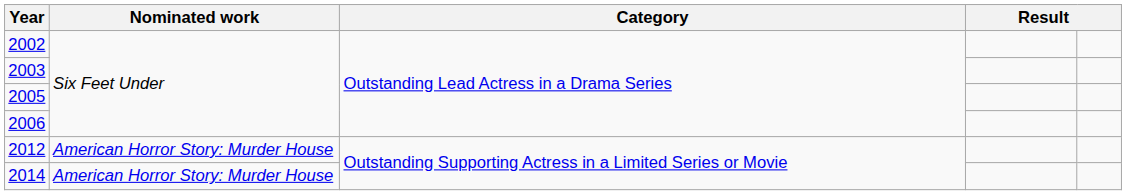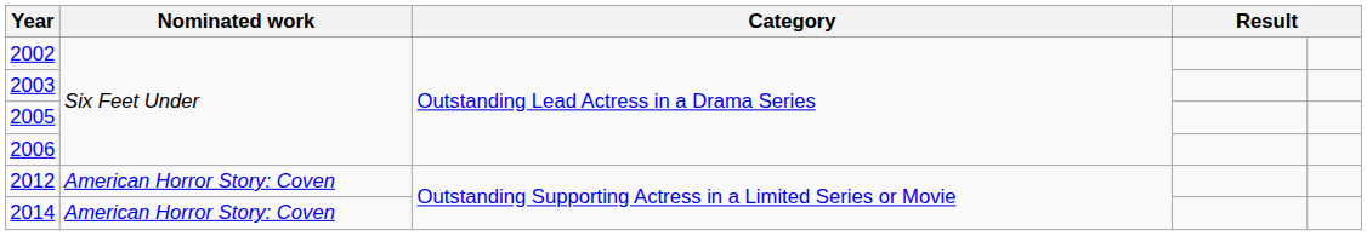 <table class=wikitable>
 <tr>
 <th width=4%>Year</th>
 <th width=26%>Nominated work</th>
 <th width=56%>Category</th>
 <th width=14% colspan=2>Result</th>
 </tr>
 <tr>
 <td><a href='#'>2002</a></td>
 <td rowspan=4><em>Six Feet Under</em></td>
 <td rowspan=4><a href='#'>Outstanding Lead Actress in a Drama Series</a></td>
 <td></td>
 <td width=4% align=center></td>
 </tr>
 <tr>
 <td><a href='#'>2003</a></td>
 <td></td>
 <td width=4% align=center></td>
 </tr>
 <tr>
 <td><a href='#'>2005</a></td>
 <td></td>
 <td width=4% align=center></td>
 </tr>
 <tr>
 <td><a href='#'>2006</a></td>
 <td></td>
 <td width=4% align=center></td>
 </tr>
 <tr>
 <td><a href='#'>2012</a></td>
-<td><em><a href='#'>American Horror Story: Murder House</a></em></td>
+<td><em><a href='#'>American Horror Story: Coven</a></em></td>
 <td rowspan=2><a href='#'>Outstanding Supporting Actress in a Limited Series or Movie</a></td>
 <td></td>
 <td width=4% align=center></td>
 </tr>
 <tr>
 <td><a href='#'>2014</a></td>
-<td><em><a href='#'>American Horror Story: Murder House</a></em></td>
+<td><em><a href='#'>American Horror Story: Coven</a></em></td>
 <td></td>
 <td width=4% align=center></td>
 </tr>
 </table>
